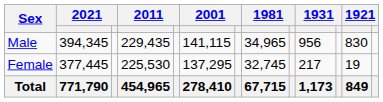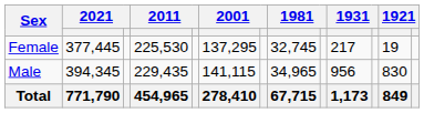 <table class="wikitable collapsible sortable">
 <tr>
 <th rowspan="2"><a href='#'>Sex</a></th>
 <th colspan="2"><a href='#'>2021</a></th>
 <th colspan="2"><a href='#'>2011</a></th>
 <th colspan="2"><a href='#'>2001</a></th>
 <th colspan="2"><a href='#'>1981</a></th>
 <th colspan="2"><a href='#'>1931</a></th>
 <th colspan="2"><a href='#'>1921</a></th>
 </tr>
 <tr>
 <th><a href='#'></a></th>
 <th></th>
 <th></th>
 <th></th>
 <th></th>
 <th></th>
 <th></th>
 <th></th>
 <th></th>
 <th></th>
 <th></th>
 <th></th>
 </tr>
 <tr>
+<td><a href='#'>Female</a></td>
+<td>377,445</td>
+<td></td>
+<td>225,530</td>
+<td></td>
+<td>137,295</td>
+<td></td>
+<td>32,745</td>
+<td></td>
+<td>217</td>
+<td></td>
+<td>19</td>
+<td></td>
+</tr>
+<tr>
 <td><a href='#'>Male</a></td>
 <td>394,345</td>
 <td></td>
 <td>229,435</td>
 <td></td>
 <td>141,115</td>
 <td></td>
 <td>34,965</td>
 <td></td>
 <td>956</td>
 <td></td>
 <td>830</td>
-<td></td>
-</tr>
-<tr>
-<td><a href='#'>Female</a></td>
-<td>377,445</td>
-<td></td>
-<td>225,530</td>
-<td></td>
-<td>137,295</td>
-<td></td>
-<td>32,745</td>
-<td></td>
-<td>217</td>
-<td></td>
-<td>19</td>
 <td></td>
 </tr>
 <tr>
 <th>Total</th>
 <th>771,790</th>
 <th></th>
 <th>454,965</th>
 <th></th>
 <th>278,410</th>
 <th></th>
 <th>67,715</th>
 <th></th>
 <th>1,173</th>
 <th></th>
 <th>849</th>
 <th></th>
 </tr>
 </table>
